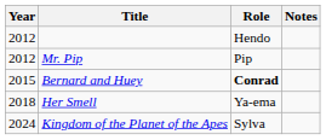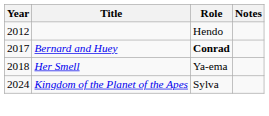 <table class="wikitable sortable">
 <tr>
 <th>Year</th>
 <th>Title</th>
 <th>Role</th>
 <th class="unsortable">Notes</th>
 </tr>
 <tr>
 <td>2012</td>
 <td><em></em></td>
 <td>Hendo</td>
 <td></td>
 </tr>
 <tr>
-<td>2012</td>
-<td><em><a href='#'>Mr. Pip</a></em></td>
-<td>Pip</td>
-<td></td>
-</tr>
-<tr>
-<td>2015</td>
+<td>2017</td>
 <td><em><a href='#'>Bernard and Huey</a></em></td>
 <td><strong>Conrad</strong></td>
 <td></td>
 </tr>
 <tr>
 <td>2018</td>
 <td><em><a href='#'>Her Smell</a></em></td>
 <td>Ya-ema</td>
 <td></td>
 </tr>
 <tr>
 <td>2024</td>
 <td><em><a href='#'>Kingdom of the Planet of the Apes</a></em></td>
 <td>Sylva</td>
 <td></td>
 </tr>
 </table>
